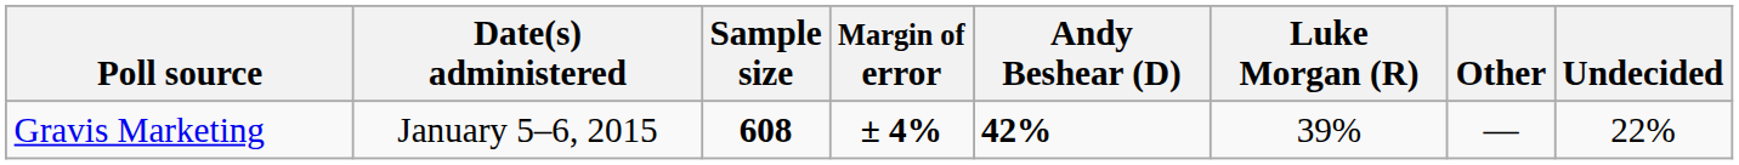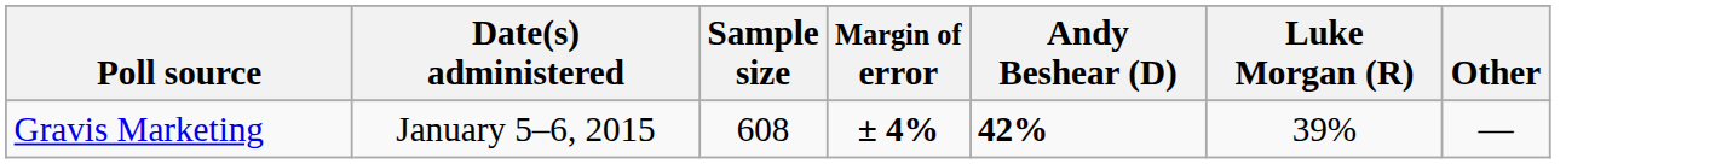 <table class="wikitable">
 <tr valign= bottom>
 <th style="width:150px;">Poll source</th>
 <th style="width:150px;">Date(s)<br>administered</th>
 <th class=small>Sample<br>size</th>
 <th><small>Margin of</small><br>error</th>
 <th style="width:100px;">Andy<br>Beshear (D)</th>
 <th style="width:100px;">Luke<br>Morgan (R)</th>
 <th style="width:40px;">Other</th>
-<th style="width:40px;">Undecided</th>
 </tr>
 <tr>
 <td><a href='#'>Gravis Marketing</a></td>
 <td align=center>January 5–6, 2015</td>
-<td align=center><strong>608</strong></td>
+<td align=center>608</td>
 <td align=center><strong>± 4%</strong></td>
 <td><strong>42%</strong></td>
 <td align=center>39%</td>
 <td align=center>—</td>
-<td align=center>22%</td>
 </tr>
 </table>
